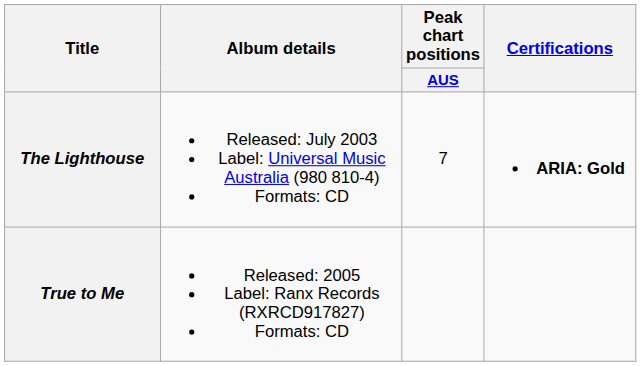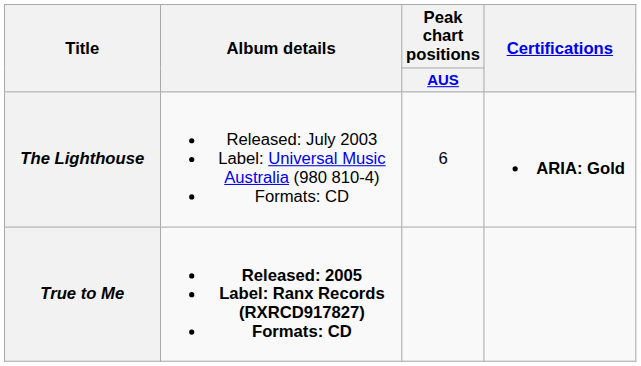 <table class="wikitable plainrowheaders" style="text-align:center;">
 <tr>
 <th scope="col" rowspan="2" style="width:14em;">Title</th>
 <th scope="col" rowspan="2" style="width:20em;">Album details</th>
 <th scope="col" colspan="1">Peak chart positions</th>
 <th scope="col" rowspan="2" style="width:12em;"><a href='#'>Certifications</a></th>
 </tr>
 <tr>
 <th scope="col" style="width:3em;font-size:90%;"><a href='#'>AUS</a><br></th>
 </tr>
 <tr>
 <th scope="row"><em>The Lighthouse</em></th>
 <td><br><ul><li>Released: July 2003</li><li>Label: <a href='#'>Universal Music Australia</a> (980 810-4)</li><li>Formats: CD</li></ul></td>
-<td>7</td>
+<td>6</td>
 <td><strong><br><ul><li>ARIA: Gold</li></ul></strong></td>
 </tr>
 <tr>
 <th scope="row"><em>True to Me</em></th>
-<td><br><ul><li>Released: 2005</li><li>Label: Ranx Records (RXRCD917827)</li><li>Formats: CD</li></ul></td>
+<td><strong><br><ul><li>Released: 2005</li><li>Label: Ranx Records (RXRCD917827)</li><li>Formats: CD</li></ul></strong></td>
 <td></td>
 <td></td>
 </tr>
 </table>
